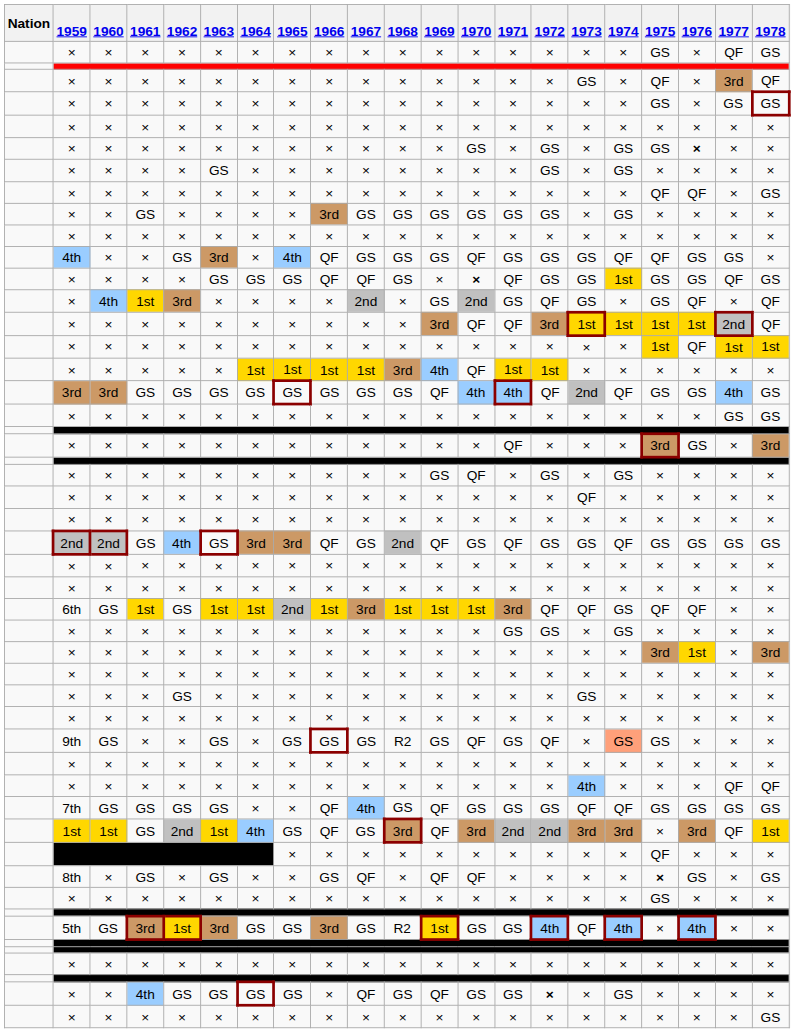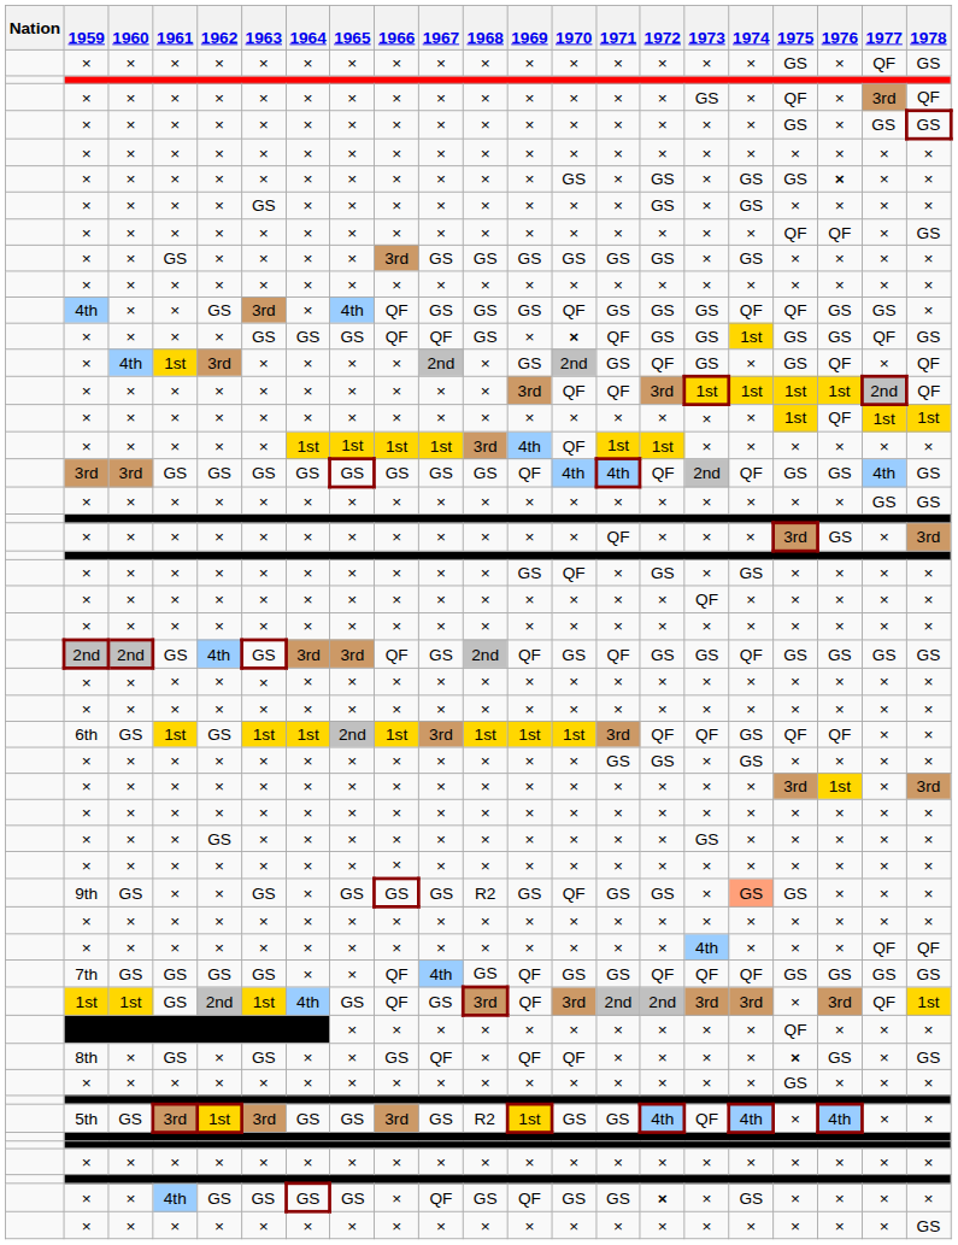 <table class="wikitable" style="text-align:center; font-size:95%;">
 <tr>
 <th>Nation</th>
 <th><br><a href='#'>1959</a></th>
 <th><br><a href='#'>1960</a></th>
 <th><br><a href='#'>1961</a></th>
 <th><br><a href='#'>1962</a></th>
 <th><br><a href='#'>1963</a></th>
 <th><br><a href='#'>1964</a></th>
 <th><br><a href='#'>1965</a></th>
 <th><br><a href='#'>1966</a></th>
 <th><br><a href='#'>1967</a></th>
 <th><br><a href='#'>1968</a></th>
 <th><br><a href='#'>1969</a></th>
 <th><br><a href='#'>1970</a></th>
 <th><br><a href='#'>1971</a></th>
 <th><br><a href='#'>1972</a></th>
 <th><br><a href='#'>1973</a></th>
 <th><br><a href='#'>1974</a></th>
 <th><br><a href='#'>1975</a></th>
 <th><br><a href='#'>1976</a></th>
 <th><br><a href='#'>1977</a></th>
 <th><br><a href='#'>1978</a></th>
 </tr>
 <tr>
 <td align=left></td>
 <td>×</td>
 <td>×</td>
 <td>×</td>
 <td>×</td>
 <td>×</td>
 <td>×</td>
 <td>×</td>
 <td>×</td>
 <td>×</td>
 <td>×</td>
 <td>×</td>
 <td>×</td>
 <td>×</td>
 <td>×</td>
 <td>×</td>
 <td>×</td>
 <td>GS</td>
 <td>×</td>
 <td>QF</td>
 <td>GS</td>
 </tr>
 <tr>
 <td align=left></td>
 <td colspan=20 bgcolor=red></td>
 </tr>
 <tr>
 <td align=left></td>
 <td>×</td>
 <td>×</td>
 <td>×</td>
 <td>×</td>
 <td>×</td>
 <td>×</td>
 <td>×</td>
 <td>×</td>
 <td>×</td>
 <td>×</td>
 <td>×</td>
 <td>×</td>
 <td>×</td>
 <td>×</td>
 <td>GS</td>
 <td>×</td>
 <td>QF</td>
 <td>×</td>
 <td bgcolor=#cc9966>3rd</td>
 <td>QF</td>
 </tr>
 <tr>
 <td align=left></td>
 <td>×</td>
 <td>×</td>
 <td>×</td>
 <td>×</td>
 <td>×</td>
 <td>×</td>
 <td>×</td>
 <td>×</td>
 <td>×</td>
 <td>×</td>
 <td>×</td>
 <td>×</td>
 <td>×</td>
 <td>×</td>
 <td>×</td>
 <td>×</td>
 <td>GS</td>
 <td>×</td>
 <td>GS</td>
 <td style="border:3px solid darkred;">GS</td>
 </tr>
 <tr>
 <td align=left></td>
 <td>×</td>
 <td>×</td>
 <td>×</td>
 <td>×</td>
 <td>×</td>
 <td>×</td>
 <td>×</td>
 <td>×</td>
 <td>×</td>
 <td>×</td>
 <td>×</td>
 <td>×</td>
 <td>×</td>
 <td>×</td>
 <td>×</td>
 <td>×</td>
 <td>×</td>
 <td>×</td>
 <td>×</td>
 <td>×</td>
 </tr>
 <tr>
 <td align=left></td>
 <td>×</td>
 <td>×</td>
 <td>×</td>
 <td>×</td>
 <td>×</td>
 <td>×</td>
 <td>×</td>
 <td>×</td>
 <td>×</td>
 <td>×</td>
 <td>×</td>
 <td>GS</td>
 <td>×</td>
 <td>GS</td>
 <td>×</td>
 <td>GS</td>
 <td>GS</td>
 <td><strong>×</strong></td>
 <td>×</td>
 <td>×</td>
 </tr>
 <tr>
 <td align=left></td>
 <td>×</td>
 <td>×</td>
 <td>×</td>
 <td>×</td>
 <td>GS</td>
 <td>×</td>
 <td>×</td>
 <td>×</td>
 <td>×</td>
 <td>×</td>
 <td>×</td>
 <td>×</td>
 <td>×</td>
 <td>GS</td>
 <td>×</td>
 <td>GS</td>
 <td>×</td>
 <td>×</td>
 <td>×</td>
 <td>×</td>
 </tr>
 <tr>
 <td align=left></td>
 <td>×</td>
 <td>×</td>
 <td>×</td>
 <td>×</td>
 <td>×</td>
 <td>×</td>
 <td>×</td>
 <td>×</td>
 <td>×</td>
 <td>×</td>
 <td>×</td>
 <td>×</td>
 <td>×</td>
 <td>×</td>
 <td>×</td>
 <td>×</td>
 <td>QF</td>
 <td>QF</td>
 <td>×</td>
 <td>GS</td>
 </tr>
 <tr>
 <td align=left></td>
 <td>×</td>
 <td>×</td>
 <td>GS</td>
 <td>×</td>
 <td>×</td>
 <td>×</td>
 <td>×</td>
 <td bgcolor=#cc9966>3rd</td>
 <td>GS</td>
 <td>GS</td>
 <td>GS</td>
 <td>GS</td>
 <td>GS</td>
 <td>GS</td>
 <td>×</td>
 <td>GS</td>
 <td>×</td>
 <td>×</td>
 <td>×</td>
 <td>×</td>
 </tr>
 <tr>
 <td align=left></td>
 <td>×</td>
 <td>×</td>
 <td>×</td>
 <td>×</td>
 <td>×</td>
 <td>×</td>
 <td>×</td>
 <td>×</td>
 <td>×</td>
 <td>×</td>
 <td>×</td>
 <td>×</td>
 <td>×</td>
 <td>×</td>
 <td>×</td>
 <td>×</td>
 <td>×</td>
 <td>×</td>
 <td>×</td>
 <td>×</td>
 </tr>
 <tr>
 <td align=left></td>
 <td bgcolor=#9acdff>4th</td>
 <td>×</td>
 <td>×</td>
 <td>GS</td>
 <td bgcolor=#cc9966>3rd</td>
 <td>×</td>
 <td bgcolor=#9acdff>4th</td>
 <td>QF</td>
 <td>GS</td>
 <td>GS</td>
 <td>GS</td>
 <td>QF</td>
 <td>GS</td>
 <td>GS</td>
 <td>GS</td>
 <td>QF</td>
 <td>QF</td>
 <td>GS</td>
 <td>GS</td>
 <td>×</td>
 </tr>
 <tr>
 <td align=left></td>
 <td>×</td>
 <td>×</td>
 <td>×</td>
 <td>×</td>
 <td>GS</td>
 <td>GS</td>
 <td>GS</td>
 <td>QF</td>
 <td>QF</td>
 <td>GS</td>
 <td>×</td>
 <td><strong>×</strong></td>
 <td>QF</td>
 <td>GS</td>
 <td>GS</td>
 <td bgcolor=gold>1st</td>
 <td>GS</td>
 <td>GS</td>
 <td>QF</td>
 <td>GS</td>
 </tr>
 <tr>
 <td align=left></td>
 <td>×</td>
 <td bgcolor=#9acdff>4th</td>
 <td bgcolor=gold>1st</td>
 <td bgcolor=#cc9966>3rd</td>
 <td>×</td>
 <td>×</td>
 <td>×</td>
 <td>×</td>
 <td bgcolor=silver>2nd</td>
 <td>×</td>
 <td>GS</td>
 <td bgcolor=silver>2nd</td>
 <td>GS</td>
 <td>QF</td>
 <td>GS</td>
 <td>×</td>
 <td>GS</td>
 <td>QF</td>
 <td>×</td>
 <td>QF</td>
 </tr>
 <tr>
 <td align=left></td>
 <td>×</td>
 <td>×</td>
 <td>×</td>
 <td>×</td>
 <td>×</td>
 <td>×</td>
 <td>×</td>
 <td>×</td>
 <td>×</td>
 <td>×</td>
 <td bgcolor=#cc9966>3rd</td>
 <td>QF</td>
 <td>QF</td>
 <td bgcolor=#cc9966>3rd</td>
 <td style="background-color:gold; border:3px solid darkred;">1st</td>
 <td bgcolor=gold>1st</td>
 <td bgcolor=gold>1st</td>
 <td bgcolor=gold>1st</td>
 <td style="background-color:silver; border:3px solid darkred;">2nd</td>
 <td>QF</td>
 </tr>
 <tr>
 <td align=left></td>
 <td>×</td>
 <td>×</td>
 <td>×</td>
 <td>×</td>
 <td>×</td>
 <td>×</td>
 <td>×</td>
 <td>×</td>
 <td>×</td>
 <td>×</td>
 <td>×</td>
 <td>×</td>
 <td>×</td>
 <td>×</td>
 <td>×</td>
 <td>×</td>
 <td bgcolor=gold>1st</td>
 <td>QF</td>
 <td bgcolor=gold>1st</td>
 <td bgcolor=gold>1st</td>
 </tr>
 <tr>
 <td align=left></td>
 <td>×</td>
 <td>×</td>
 <td>×</td>
 <td>×</td>
 <td>×</td>
 <td bgcolor=gold>1st</td>
 <td bgcolor=gold>1st</td>
 <td bgcolor=gold>1st</td>
 <td bgcolor=gold>1st</td>
 <td bgcolor=#cc9966>3rd</td>
 <td bgcolor=#9acdff>4th</td>
 <td>QF</td>
 <td bgcolor=gold>1st</td>
 <td bgcolor=gold>1st</td>
 <td>×</td>
 <td>×</td>
 <td>×</td>
 <td>×</td>
 <td>×</td>
 <td>×</td>
 </tr>
 <tr>
 <td align=left></td>
 <td bgcolor=#cc9966>3rd</td>
 <td bgcolor=#cc9966>3rd</td>
 <td>GS</td>
 <td>GS</td>
 <td>GS</td>
 <td>GS</td>
 <td style="border:3px solid darkred;">GS</td>
 <td>GS</td>
 <td>GS</td>
 <td>GS</td>
 <td>QF</td>
 <td bgcolor=#9acdff>4th</td>
 <td style="background-color:#9acdff; border:3px solid darkred;">4th</td>
 <td>QF</td>
 <td bgcolor=silver>2nd</td>
 <td>QF</td>
 <td>GS</td>
 <td>GS</td>
 <td bgcolor=#9acdff>4th</td>
 <td>GS</td>
 </tr>
 <tr>
 <td align=left></td>
 <td>×</td>
 <td>×</td>
 <td>×</td>
 <td>×</td>
 <td>×</td>
 <td>×</td>
 <td>×</td>
 <td>×</td>
 <td>×</td>
 <td>×</td>
 <td>×</td>
 <td>×</td>
 <td>×</td>
 <td>×</td>
 <td>×</td>
 <td>×</td>
 <td>×</td>
 <td>×</td>
 <td>GS</td>
 <td>GS</td>
 </tr>
 <tr>
 <td align=left></td>
 <td colspan=20 bgcolor="#000000"></td>
 </tr>
 <tr>
 <td align=left></td>
 <td>×</td>
 <td>×</td>
 <td>×</td>
 <td>×</td>
 <td>×</td>
 <td>×</td>
 <td>×</td>
 <td>×</td>
 <td>×</td>
 <td>×</td>
 <td>×</td>
 <td>×</td>
 <td>QF</td>
 <td>×</td>
 <td>×</td>
 <td>×</td>
 <td style="background-color:#cc9966; border:3px solid darkred;">3rd</td>
 <td>GS</td>
 <td>×</td>
 <td bgcolor=#cc9966>3rd</td>
 </tr>
 <tr>
 <td align=left></td>
 <td colspan=20 bgcolor="#000000"></td>
 </tr>
 <tr>
 <td align=left></td>
 <td>×</td>
 <td>×</td>
 <td>×</td>
 <td>×</td>
 <td>×</td>
 <td>×</td>
 <td>×</td>
 <td>×</td>
 <td>×</td>
 <td>×</td>
 <td>GS</td>
 <td>QF</td>
 <td>×</td>
 <td>GS</td>
 <td>×</td>
 <td>GS</td>
 <td>×</td>
 <td>×</td>
 <td>×</td>
 <td>×</td>
 </tr>
 <tr>
 <td align=left></td>
 <td>×</td>
 <td>×</td>
 <td>×</td>
 <td>×</td>
 <td>×</td>
 <td>×</td>
 <td>×</td>
 <td>×</td>
 <td>×</td>
 <td>×</td>
 <td>×</td>
 <td>×</td>
 <td>×</td>
 <td>×</td>
 <td>QF</td>
 <td>×</td>
 <td>×</td>
 <td>×</td>
 <td>×</td>
 <td>×</td>
 </tr>
 <tr>
 <td align=left></td>
 <td>×</td>
 <td>×</td>
 <td>×</td>
 <td>×</td>
 <td>×</td>
 <td>×</td>
 <td>×</td>
 <td>×</td>
 <td>×</td>
 <td>×</td>
 <td>×</td>
 <td>×</td>
 <td>×</td>
 <td>×</td>
 <td>×</td>
 <td>×</td>
 <td>×</td>
 <td>×</td>
 <td>×</td>
 <td>×</td>
 </tr>
 <tr>
 <td align=left></td>
 <td style="background-color:silver; border:3px solid darkred;">2nd</td>
 <td style="background-color:silver; border:3px solid darkred;">2nd</td>
 <td>GS</td>
 <td bgcolor=#9acdff>4th</td>
 <td style="border:3px solid darkred;">GS</td>
 <td bgcolor=#cc9966>3rd</td>
 <td bgcolor=#cc9966>3rd</td>
 <td>QF</td>
 <td>GS</td>
 <td bgcolor=silver>2nd</td>
 <td>QF</td>
 <td>GS</td>
 <td>QF</td>
 <td>GS</td>
 <td>GS</td>
 <td>QF</td>
 <td>GS</td>
 <td>GS</td>
 <td>GS</td>
 <td>GS</td>
 </tr>
 <tr>
 <td align=left></td>
 <td>×</td>
 <td>×</td>
 <td>×</td>
 <td>×</td>
 <td>×</td>
 <td>×</td>
 <td>×</td>
 <td>×</td>
 <td>×</td>
 <td>×</td>
 <td>×</td>
 <td>×</td>
 <td>×</td>
 <td>×</td>
 <td>×</td>
 <td>×</td>
 <td>×</td>
 <td>×</td>
 <td>×</td>
 <td>×</td>
 </tr>
 <tr>
 <td align=left></td>
 <td>×</td>
 <td>×</td>
 <td>×</td>
 <td>×</td>
 <td>×</td>
 <td>×</td>
 <td>×</td>
 <td>×</td>
 <td>×</td>
 <td>×</td>
 <td>×</td>
 <td>×</td>
 <td>×</td>
 <td>×</td>
 <td>×</td>
 <td>×</td>
 <td>×</td>
 <td>×</td>
 <td>×</td>
 <td>×</td>
 </tr>
 <tr>
 <td align=left></td>
 <td>6th</td>
 <td>GS</td>
 <td bgcolor=gold>1st</td>
 <td>GS</td>
 <td bgcolor=gold>1st</td>
 <td bgcolor=gold>1st</td>
 <td bgcolor=silver>2nd</td>
 <td bgcolor=gold>1st</td>
 <td bgcolor=#cc9966>3rd</td>
 <td bgcolor=gold>1st</td>
 <td bgcolor=gold>1st</td>
 <td bgcolor=gold>1st</td>
 <td bgcolor=#cc9966>3rd</td>
 <td>QF</td>
 <td>QF</td>
 <td>GS</td>
 <td>QF</td>
 <td>QF</td>
 <td>×</td>
 <td>×</td>
 </tr>
 <tr>
 <td align=left></td>
 <td>×</td>
 <td>×</td>
 <td>×</td>
 <td>×</td>
 <td>×</td>
 <td>×</td>
 <td>×</td>
 <td>×</td>
 <td>×</td>
 <td>×</td>
 <td>×</td>
 <td>×</td>
 <td>GS</td>
 <td>GS</td>
 <td>×</td>
 <td>GS</td>
 <td>×</td>
 <td>×</td>
 <td>×</td>
 <td>×</td>
 </tr>
 <tr>
 <td align=left></td>
 <td>×</td>
 <td>×</td>
 <td>×</td>
 <td>×</td>
 <td>×</td>
 <td>×</td>
 <td>×</td>
 <td>×</td>
 <td>×</td>
 <td>×</td>
 <td>×</td>
 <td>×</td>
 <td>×</td>
 <td>×</td>
 <td>×</td>
 <td>×</td>
 <td bgcolor=#cc9966>3rd</td>
 <td bgcolor=gold>1st</td>
 <td>×</td>
 <td bgcolor=#cc9966>3rd</td>
 </tr>
 <tr>
 <td align=left></td>
 <td>×</td>
 <td>×</td>
 <td>×</td>
 <td>×</td>
 <td>×</td>
 <td>×</td>
 <td>×</td>
 <td>×</td>
 <td>×</td>
 <td>×</td>
 <td>×</td>
 <td>×</td>
 <td>×</td>
 <td>×</td>
 <td>×</td>
 <td>×</td>
 <td>×</td>
 <td>×</td>
 <td>×</td>
 <td>×</td>
 </tr>
 <tr>
 <td align=left></td>
 <td>×</td>
 <td>×</td>
 <td>×</td>
 <td>GS</td>
 <td>×</td>
 <td>×</td>
 <td>×</td>
 <td>×</td>
 <td>×</td>
 <td>×</td>
 <td>×</td>
 <td>×</td>
 <td>×</td>
 <td>×</td>
 <td>GS</td>
 <td>×</td>
 <td>×</td>
 <td>×</td>
 <td>×</td>
 <td>×</td>
 </tr>
 <tr>
 <td align=left></td>
 <td>×</td>
 <td>×</td>
 <td>×</td>
 <td>×</td>
 <td>×</td>
 <td>×</td>
 <td>×</td>
 <td>×</td>
 <td>×</td>
 <td>×</td>
 <td>×</td>
 <td>×</td>
 <td>×</td>
 <td>×</td>
 <td>×</td>
 <td>×</td>
 <td>×</td>
 <td>×</td>
 <td>×</td>
 <td>×</td>
 </tr>
 <tr>
 <td align=left></td>
 <td>9th</td>
 <td>GS</td>
 <td>×</td>
 <td>×</td>
 <td>GS</td>
 <td>×</td>
 <td>GS</td>
 <td style="border:3px solid darkred;">GS</td>
 <td>GS</td>
 <td>R2</td>
 <td>GS</td>
 <td>QF</td>
 <td>GS</td>
-<td>QF</td>
+<td>GS</td>
 <td>×</td>
 <td style="background: lightsalmon;">GS</td>
 <td>GS</td>
 <td>×</td>
 <td>×</td>
 <td>×</td>
 </tr>
 <tr>
 <td align=left></td>
 <td>×</td>
 <td>×</td>
 <td>×</td>
 <td>×</td>
 <td>×</td>
 <td>×</td>
 <td>×</td>
 <td>×</td>
 <td>×</td>
 <td>×</td>
 <td>×</td>
 <td>×</td>
 <td>×</td>
 <td>×</td>
 <td>×</td>
 <td>×</td>
 <td>×</td>
 <td>×</td>
 <td>×</td>
 <td>×</td>
 </tr>
 <tr>
 <td align=left></td>
 <td>×</td>
 <td>×</td>
 <td>×</td>
 <td>×</td>
 <td>×</td>
 <td>×</td>
 <td>×</td>
 <td>×</td>
 <td>×</td>
 <td>×</td>
 <td>×</td>
 <td>×</td>
 <td>×</td>
 <td>×</td>
 <td bgcolor=#9acdff>4th</td>
 <td>×</td>
 <td>×</td>
 <td>×</td>
 <td>QF</td>
 <td>QF</td>
 </tr>
 <tr>
 <td align=left></td>
 <td>7th</td>
 <td>GS</td>
 <td>GS</td>
 <td>GS</td>
 <td>GS</td>
 <td>×</td>
 <td>×</td>
 <td>QF</td>
 <td bgcolor=#9acdff>4th</td>
 <td>GS</td>
 <td>QF</td>
 <td>GS</td>
 <td>GS</td>
-<td>GS</td>
+<td>QF</td>
 <td>QF</td>
 <td>QF</td>
 <td>GS</td>
 <td>GS</td>
 <td>GS</td>
 <td>GS</td>
 </tr>
 <tr>
 <td align=left></td>
 <td bgcolor=gold>1st</td>
 <td bgcolor=gold>1st</td>
 <td>GS</td>
 <td bgcolor="silver">2nd</td>
 <td bgcolor=gold>1st</td>
 <td bgcolor=#9acdff>4th</td>
 <td>GS</td>
 <td>QF</td>
 <td>GS</td>
 <td style="background-color:#cc9966; border:3px solid darkred;">3rd</td>
 <td>QF</td>
 <td bgcolor=#cc9966>3rd</td>
 <td bgcolor=silver>2nd</td>
 <td bgcolor=silver>2nd</td>
 <td bgcolor=#cc9966>3rd</td>
 <td bgcolor=#cc9966>3rd</td>
 <td>×</td>
 <td bgcolor=#cc9966>3rd</td>
 <td>QF</td>
 <td bgcolor=gold>1st</td>
 </tr>
 <tr>
 <td align=left></td>
 <td colspan=6 bgcolor="#000000"></td>
 <td>×</td>
 <td>×</td>
 <td>×</td>
 <td>×</td>
 <td>×</td>
 <td>×</td>
 <td>×</td>
 <td>×</td>
 <td>×</td>
 <td>×</td>
 <td>QF</td>
 <td>×</td>
 <td>×</td>
 <td>×</td>
 </tr>
 <tr>
 <td align=left></td>
 <td>8th</td>
 <td>×</td>
 <td>GS</td>
 <td>×</td>
 <td>GS</td>
 <td>×</td>
 <td>×</td>
 <td>GS</td>
 <td>QF</td>
 <td>×</td>
 <td>QF</td>
 <td>QF</td>
 <td>×</td>
 <td>×</td>
 <td>×</td>
 <td>×</td>
 <td><strong>×</strong></td>
 <td>GS</td>
 <td>×</td>
 <td>GS</td>
 </tr>
 <tr>
 <td align=left></td>
 <td>×</td>
 <td>×</td>
 <td>×</td>
 <td>×</td>
 <td>×</td>
 <td>×</td>
 <td>×</td>
 <td>×</td>
 <td>×</td>
 <td>×</td>
 <td>×</td>
 <td>×</td>
 <td>×</td>
 <td>×</td>
 <td>×</td>
 <td>×</td>
 <td>GS</td>
 <td>×</td>
 <td>×</td>
 <td>×</td>
 </tr>
 <tr>
 <td align=left></td>
 <td colspan=20 bgcolor="#000000"></td>
 </tr>
 <tr>
 <td align=left></td>
 <td>5th</td>
 <td>GS</td>
 <td style="background-color:#cc9966; border:3px solid darkred;">3rd</td>
 <td style="background-color:gold; border:3px solid darkred;">1st</td>
 <td bgcolor=#cc9966>3rd</td>
 <td>GS</td>
 <td>GS</td>
 <td bgcolor=#cc9966>3rd</td>
 <td>GS</td>
 <td>R2</td>
 <td style="background-color:gold; border:3px solid darkred;">1st</td>
 <td>GS</td>
 <td>GS</td>
 <td style="background-color:#9acdff; border:3px solid darkred;">4th</td>
 <td>QF</td>
 <td style="background-color:#9acdff; border:3px solid darkred;">4th</td>
 <td>×</td>
 <td style="background-color:#9acdff; border:3px solid darkred;">4th</td>
 <td>×</td>
 <td>×</td>
 </tr>
 <tr>
 <td align=left></td>
 <td colspan=20 bgcolor="#000000"></td>
 </tr>
 <tr>
 <td align=left></td>
 <td colspan=20 bgcolor="#000000"></td>
 </tr>
 <tr>
 <td align=left></td>
 <td>×</td>
 <td>×</td>
 <td>×</td>
 <td>×</td>
 <td>×</td>
 <td>×</td>
 <td>×</td>
 <td>×</td>
 <td>×</td>
 <td>×</td>
 <td>×</td>
 <td>×</td>
 <td>×</td>
 <td>×</td>
 <td>×</td>
 <td>×</td>
 <td>×</td>
 <td>×</td>
 <td>×</td>
 <td>×</td>
 </tr>
 <tr>
 <td align=left></td>
 <td colspan=20 bgcolor="#000000"></td>
 </tr>
 <tr>
 <td align=left></td>
 <td>×</td>
 <td>×</td>
 <td bgcolor=#9acdff>4th</td>
 <td>GS</td>
 <td>GS</td>
 <td style="border:3px solid darkred;">GS</td>
 <td>GS</td>
 <td>×</td>
 <td>QF</td>
 <td>GS</td>
 <td>QF</td>
 <td>GS</td>
 <td>GS</td>
 <td><strong>×</strong></td>
 <td>×</td>
 <td>GS</td>
 <td>×</td>
 <td>×</td>
 <td>×</td>
 <td>×</td>
 </tr>
 <tr>
 <td align=left></td>
 <td>×</td>
 <td>×</td>
 <td>×</td>
 <td>×</td>
 <td>×</td>
 <td>×</td>
 <td>×</td>
 <td>×</td>
 <td>×</td>
 <td>×</td>
 <td>×</td>
 <td>×</td>
 <td>×</td>
 <td>×</td>
 <td>×</td>
 <td>×</td>
 <td>×</td>
 <td>×</td>
 <td>×</td>
 <td>GS</td>
 </tr>
 </table>
